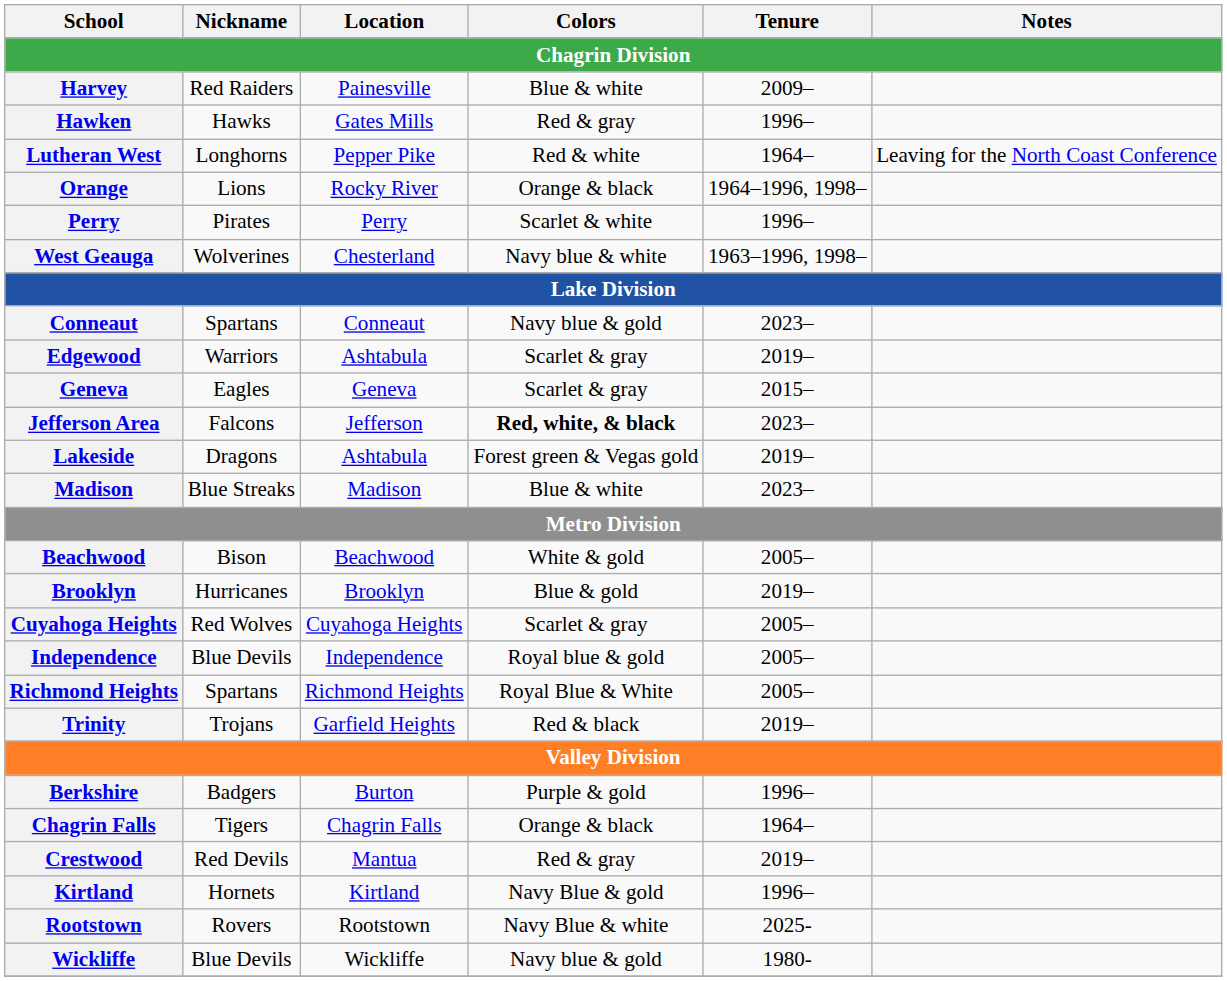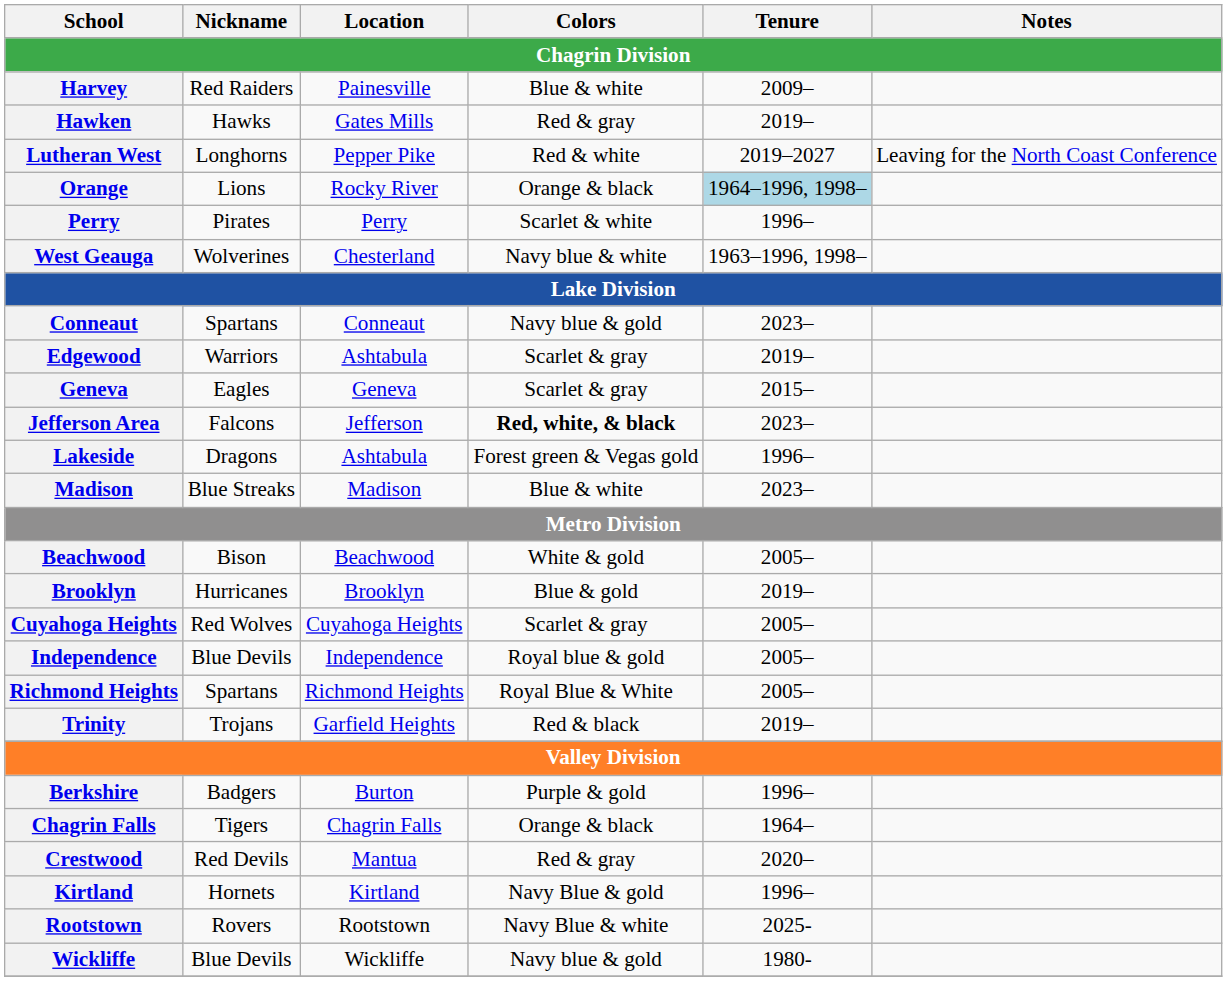 <table class="wikitable sortable" style="text-align:center">
 <tr>
 <th>School</th>
 <th>Nickname</th>
 <th>Location</th>
 <th>Colors</th>
 <th>Tenure</th>
 <th>Notes</th>
 </tr>
 <tr>
 <th colspan=7 style="color:#FFFFFF; background:#3CAA49">Chagrin Division</th>
 </tr>
 <tr>
 <th><a href='#'>Harvey</a></th>
 <td>Red Raiders</td>
 <td><a href='#'>Painesville</a></td>
 <td>Blue & white <br>  </td>
 <td>2009–</td>
 <td></td>
 </tr>
 <tr>
 <th><a href='#'>Hawken</a></th>
 <td>Hawks</td>
 <td><a href='#'>Gates Mills</a></td>
 <td>Red & gray <br>  </td>
-<td>1996–</td>
+<td>2019–</td>
 <td></td>
 </tr>
 <tr>
 <th><a href='#'>Lutheran West</a></th>
 <td>Longhorns</td>
 <td><a href='#'>Pepper Pike</a></td>
 <td>Red & white <br>  </td>
-<td>1964–</td>
+<td>2019–2027</td>
 <td>Leaving for the <a href='#'>North Coast Conference</a></td>
 </tr>
 <tr>
 <th><a href='#'>Orange</a></th>
 <td>Lions</td>
 <td><a href='#'>Rocky River</a></td>
 <td>Orange & black <br>  </td>
-<td>1964–1996, 1998–</td>
+<td style="background: lightblue;">1964–1996, 1998–</td>
 <td></td>
 </tr>
 <tr>
 <th><a href='#'>Perry</a></th>
 <td>Pirates</td>
 <td><a href='#'>Perry</a></td>
 <td>Scarlet & white <br>  </td>
 <td>1996–</td>
 <td></td>
 </tr>
 <tr>
 <th><a href='#'>West Geauga</a></th>
 <td>Wolverines</td>
 <td><a href='#'>Chesterland</a></td>
 <td>Navy blue & white <br>  </td>
 <td>1963–1996, 1998–</td>
 <td></td>
 </tr>
 <tr>
 <th colspan=7 style="color:#FFFFFF; background:#1F52A3">Lake Division</th>
 </tr>
 <tr>
 <th><a href='#'>Conneaut</a></th>
 <td>Spartans</td>
 <td><a href='#'>Conneaut</a></td>
 <td>Navy blue & gold<br>  </td>
 <td>2023–</td>
 <td></td>
 </tr>
 <tr>
 <th><a href='#'>Edgewood</a></th>
 <td>Warriors</td>
 <td><a href='#'>Ashtabula</a></td>
 <td>Scarlet & gray <br>  </td>
 <td>2019–</td>
 <td></td>
 </tr>
 <tr>
 <th><a href='#'>Geneva</a></th>
 <td>Eagles</td>
 <td><a href='#'>Geneva</a></td>
 <td>Scarlet & gray <br>  </td>
 <td>2015–</td>
 <td></td>
 </tr>
 <tr>
 <th><a href='#'>Jefferson Area</a></th>
 <td>Falcons</td>
 <td><a href='#'>Jefferson</a></td>
 <td><strong>Red, white, & black <br>   </strong></td>
 <td>2023–</td>
 <td></td>
 </tr>
 <tr>
 <th><a href='#'>Lakeside</a></th>
 <td>Dragons</td>
 <td><a href='#'>Ashtabula</a></td>
 <td>Forest green & Vegas gold<br>  </td>
-<td>2019–</td>
+<td>1996–</td>
 <td></td>
 </tr>
 <tr>
 <th><a href='#'>Madison</a></th>
 <td>Blue Streaks</td>
 <td><a href='#'>Madison</a></td>
 <td>Blue & white <br>  </td>
 <td>2023–</td>
 <td></td>
 </tr>
 <tr>
 <th colspan=7 style="color:#FFFFFF; background:#908F8F">Metro Division</th>
 </tr>
 <tr>
 <th><a href='#'>Beachwood</a></th>
 <td>Bison</td>
 <td><a href='#'>Beachwood</a></td>
 <td>White & gold<br>  </td>
 <td>2005–</td>
 <td></td>
 </tr>
 <tr>
 <th><a href='#'>Brooklyn</a></th>
 <td>Hurricanes</td>
 <td><a href='#'>Brooklyn</a></td>
 <td>Blue & gold<br>  </td>
 <td>2019–</td>
 <td></td>
 </tr>
 <tr>
 <th><a href='#'>Cuyahoga Heights</a></th>
 <td>Red Wolves</td>
 <td><a href='#'>Cuyahoga Heights</a></td>
 <td>Scarlet & gray <br>  </td>
 <td>2005–</td>
 <td></td>
 </tr>
 <tr>
 <th><a href='#'>Independence</a></th>
 <td>Blue Devils</td>
 <td><a href='#'>Independence</a></td>
 <td>Royal blue & gold<br>  </td>
 <td>2005–</td>
 <td></td>
 </tr>
 <tr>
 <th><a href='#'>Richmond Heights</a></th>
 <td>Spartans</td>
 <td><a href='#'>Richmond Heights</a></td>
 <td>Royal Blue & White <br>  </td>
 <td>2005–</td>
 <td></td>
 </tr>
 <tr>
 <th><a href='#'>Trinity</a></th>
 <td>Trojans</td>
 <td><a href='#'>Garfield Heights</a></td>
 <td>Red & black <br>  </td>
 <td>2019–</td>
 <td></td>
 </tr>
 <tr>
 </tr>
 <tr class="sortbottom">
 <th colspan=7 style="color:#FFFFFF; background:#ff7f27">Valley Division</th>
 </tr>
 <tr>
 <th><a href='#'>Berkshire</a></th>
 <td>Badgers</td>
 <td><a href='#'>Burton</a></td>
 <td>Purple & gold<br>  </td>
 <td>1996–</td>
 <td></td>
 </tr>
 <tr>
 <th><a href='#'>Chagrin Falls</a></th>
 <td>Tigers</td>
 <td><a href='#'>Chagrin Falls</a></td>
 <td>Orange & black <br>  </td>
 <td>1964–</td>
 <td></td>
 </tr>
 <tr>
 <th><a href='#'>Crestwood</a></th>
 <td>Red Devils</td>
 <td><a href='#'>Mantua</a></td>
 <td>Red & gray <br>  </td>
-<td>2019–</td>
+<td>2020–</td>
 <td></td>
 </tr>
 <tr>
 <th><a href='#'>Kirtland</a></th>
 <td>Hornets</td>
 <td><a href='#'>Kirtland</a></td>
 <td>Navy Blue & gold<br>  </td>
 <td>1996–</td>
 <td></td>
 </tr>
 <tr>
 <th><a href='#'>Rootstown</a></th>
 <td>Rovers</td>
 <td>Rootstown</td>
 <td>Navy Blue & white <br> </td>
 <td>2025-</td>
 <td></td>
 </tr>
 <tr>
 <th><a href='#'>Wickliffe</a></th>
 <td>Blue Devils</td>
 <td>Wickliffe</td>
 <td>Navy blue & gold<br>  </td>
 <td>1980-</td>
 <td></td>
 </tr>
 <tr>
 </tr>
 </table>
